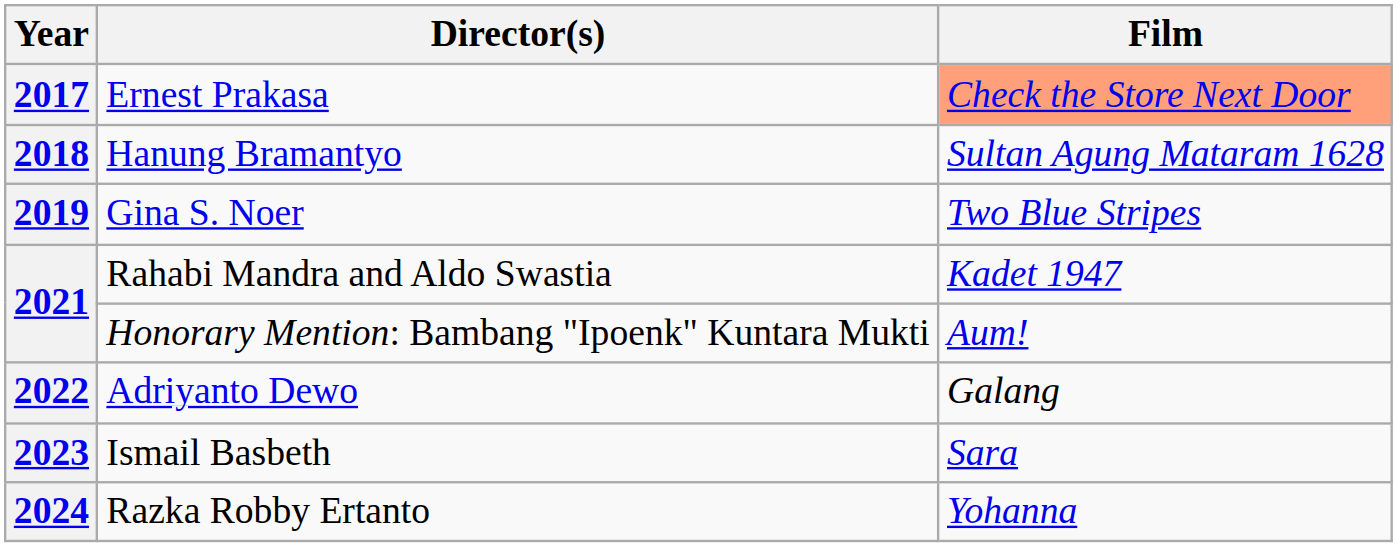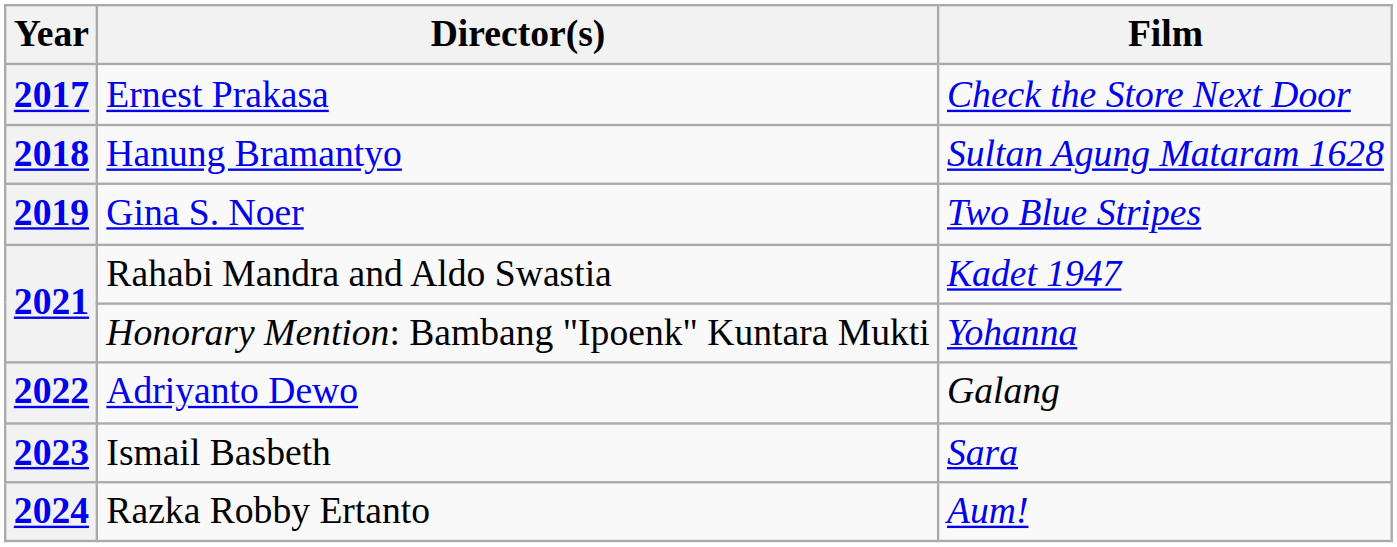 <table class="wikitable plainrowheaders">
 <tr>
 <th>Year</th>
 <th>Director(s)</th>
 <th>Film</th>
 </tr>
 <tr>
 <th scope="row"><a href='#'>2017</a></th>
 <td><a href='#'>Ernest Prakasa</a></td>
-<td style="background: lightsalmon;"><em><a href='#'>Check the Store Next Door</a></em></td>
+<td><em><a href='#'>Check the Store Next Door</a></em></td>
 </tr>
 <tr>
 <th scope="row"><a href='#'>2018</a></th>
 <td><a href='#'>Hanung Bramantyo</a></td>
 <td><em><a href='#'>Sultan Agung Mataram 1628</a></em></td>
 </tr>
 <tr>
 <th scope="row"><a href='#'>2019</a></th>
 <td><a href='#'>Gina S. Noer</a></td>
 <td><em><a href='#'>Two Blue Stripes</a></em></td>
 </tr>
 <tr>
 <th scope="row" rowspan="2"><a href='#'>2021</a></th>
 <td>Rahabi Mandra and Aldo Swastia</td>
 <td><em><a href='#'>Kadet 1947</a></em></td>
 </tr>
 <tr>
 <td><em>Honorary Mention</em>: Bambang "Ipoenk" Kuntara Mukti</td>
-<td><em><a href='#'>Aum!</a></em></td>
+<td><em><a href='#'>Yohanna</a></em></td>
 </tr>
 <tr>
 <th scope="row"><a href='#'>2022</a></th>
 <td><a href='#'>Adriyanto Dewo</a></td>
 <td><em>Galang</em></td>
 </tr>
 <tr>
 <th scope="row"><a href='#'>2023</a></th>
 <td>Ismail Basbeth</td>
 <td><em><a href='#'>Sara</a></em></td>
 </tr>
 <tr>
 <th scope="row"><a href='#'>2024</a></th>
 <td>Razka Robby Ertanto</td>
-<td><em><a href='#'>Yohanna</a></em></td>
+<td><em><a href='#'>Aum!</a></em></td>
 </tr>
 </table>
